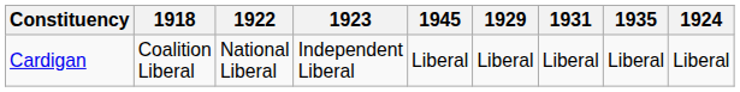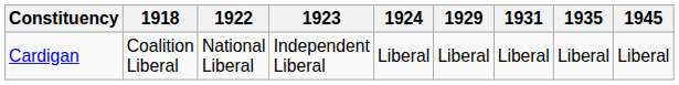 <table class="wikitable">
 <tr>
 <th>Constituency</th>
 <th>1918</th>
 <th>1922</th>
 <th>1923</th>
-<th>1945</th>
+<th>1924</th>
 <th>1929</th>
 <th>1931</th>
 <th>1935</th>
-<th>1924</th>
+<th>1945</th>
 </tr>
 <tr>
 <td><a href='#'>Cardigan</a></td>
 <td bgcolor=>Coalition Liberal</td>
 <td bgcolor=>National Liberal</td>
 <td bgcolor=>Independent Liberal</td>
 <td bgcolor=>Liberal</td>
 <td bgcolor=>Liberal</td>
 <td bgcolor=>Liberal</td>
 <td bgcolor=>Liberal</td>
 <td bgcolor=>Liberal</td>
 </tr>
 </table>
